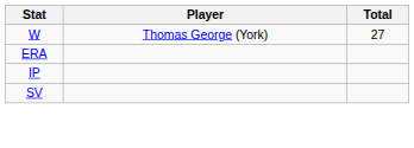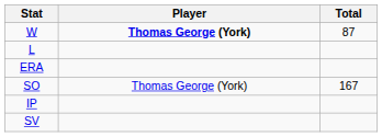 <table class="wikitable" width="33%" style="text-align:center;">
 <tr>
 <th width="5%">Stat</th>
 <th width="30%">Player</th>
 <th width="5%">Total</th>
 </tr>
 <tr>
 <td><a href='#'>W</a></td>
-<td><a href='#'>Thomas George</a> (York)</td>
-<td>27</td>
+<td><strong><a href='#'>Thomas George</a> (York)</strong></td>
+<td>87</td>
+</tr>
+<tr>
+<td><a href='#'>L</a></td>
+<td></td>
+<td></td>
 </tr>
 <tr>
 <td><a href='#'>ERA</a></td>
 <td></td>
 <td></td>
+</tr>
+<tr>
+<td><a href='#'>SO</a></td>
+<td><a href='#'>Thomas George</a> (York)</td>
+<td>167</td>
 </tr>
 <tr>
 <td><a href='#'>IP</a></td>
 <td></td>
 <td></td>
 </tr>
 <tr>
 <td><a href='#'>SV</a></td>
 <td></td>
 <td></td>
 </tr>
 </table>
